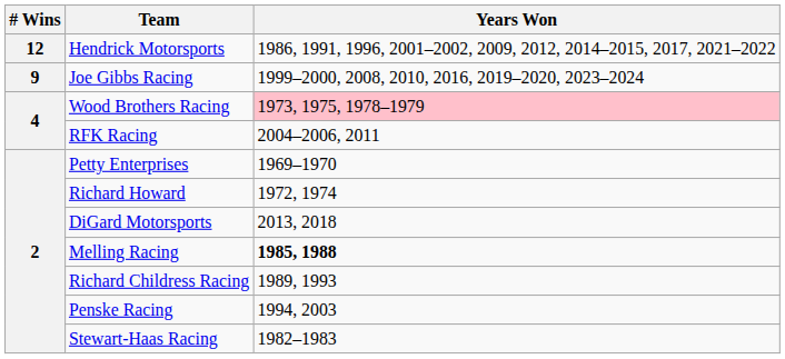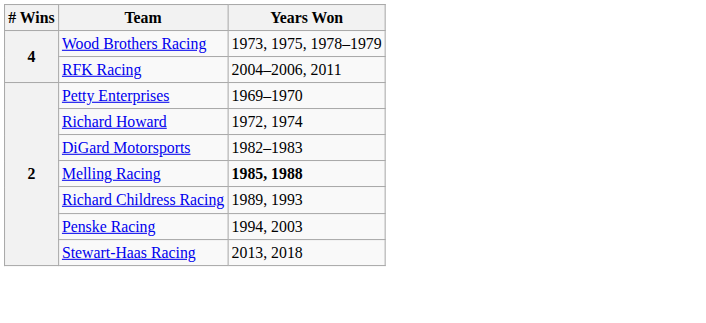 <table class="wikitable" style="font-size: 95%;">
 <tr>
 <th># Wins</th>
 <th>Team</th>
 <th>Years Won</th>
 </tr>
 <tr>
-<th>12</th>
-<td><a href='#'>Hendrick Motorsports</a></td>
-<td>1986, 1991, 1996, 2001–2002, 2009, 2012, 2014–2015, 2017, 2021–2022</td>
-</tr>
-<tr>
-<th>9</th>
-<td><a href='#'>Joe Gibbs Racing</a></td>
-<td>1999–2000, 2008, 2010, 2016, 2019–2020, 2023–2024</td>
-</tr>
-<tr>
 <th rowspan="2">4</th>
 <td><a href='#'>Wood Brothers Racing</a></td>
-<td style="background: pink;">1973, 1975, 1978–1979</td>
+<td>1973, 1975, 1978–1979</td>
 </tr>
 <tr>
 <td><a href='#'>RFK Racing</a></td>
 <td>2004–2006, 2011</td>
 </tr>
 <tr>
 <th rowspan="7">2</th>
 <td><a href='#'>Petty Enterprises</a></td>
 <td>1969–1970</td>
 </tr>
 <tr>
 <td><a href='#'>Richard Howard</a></td>
 <td>1972, 1974</td>
 </tr>
 <tr>
 <td><a href='#'>DiGard Motorsports</a></td>
-<td>2013, 2018</td>
+<td>1982–1983</td>
 </tr>
 <tr>
 <td><a href='#'>Melling Racing</a></td>
 <td><strong>1985, 1988</strong></td>
 </tr>
 <tr>
 <td><a href='#'>Richard Childress Racing</a></td>
 <td>1989, 1993</td>
 </tr>
 <tr>
 <td><a href='#'>Penske Racing</a></td>
 <td>1994, 2003</td>
 </tr>
 <tr>
 <td><a href='#'>Stewart-Haas Racing</a></td>
-<td>1982–1983</td>
+<td>2013, 2018</td>
 </tr>
 </table>
